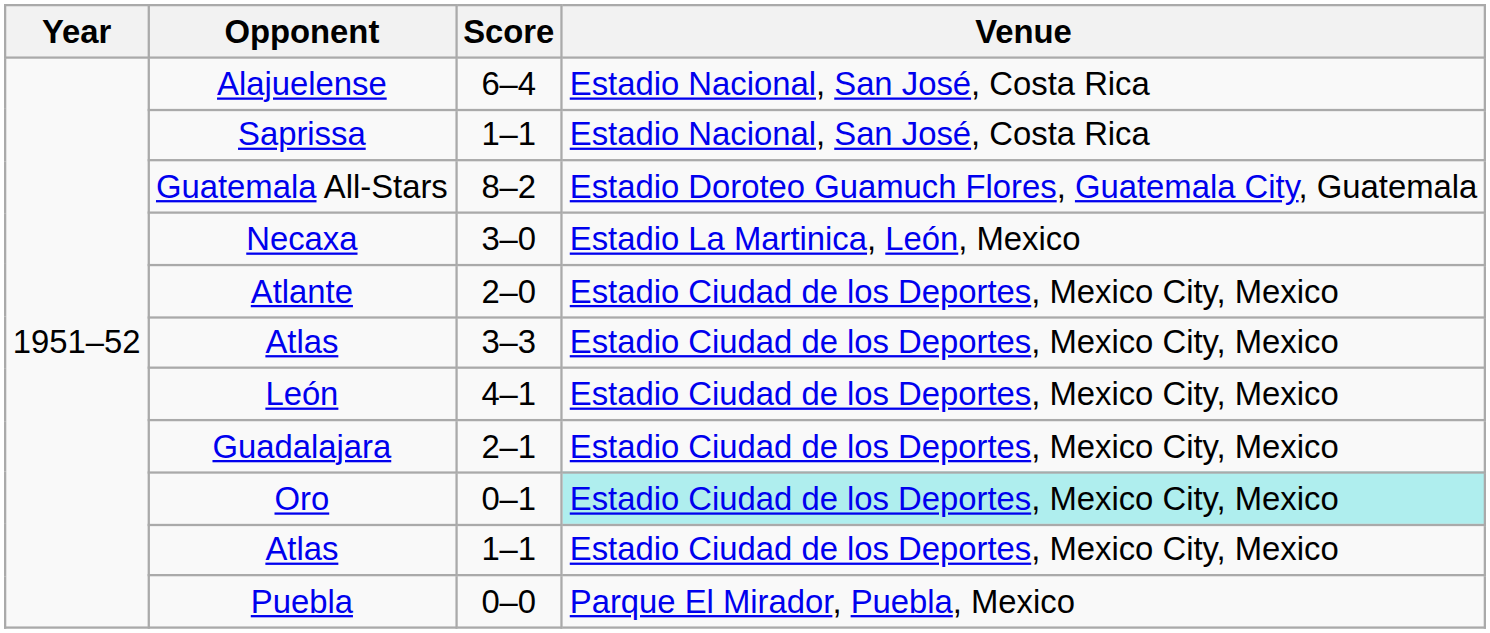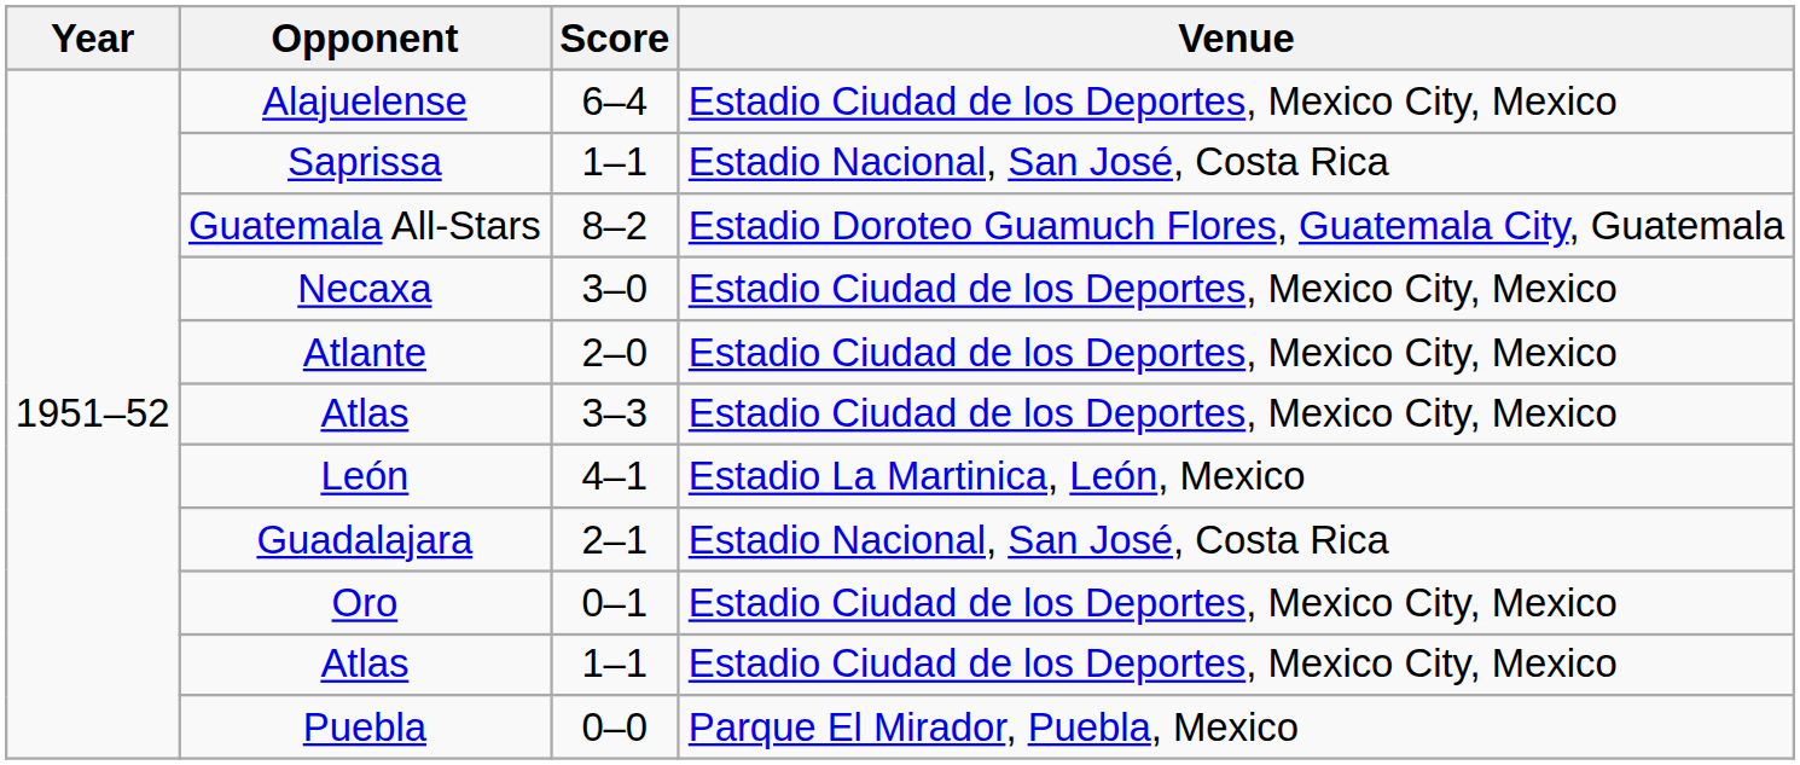 <table class="wikitable" style="font-size: 90%; text-align:left">
 <tr>
 <th>Year</th>
 <th>Opponent</th>
 <th>Score</th>
 <th>Venue</th>
 </tr>
 <tr>
 <td rowspan=11>1951–52</td>
 <td align=center> <a href='#'>Alajuelense</a></td>
 <td align=center>6–4</td>
-<td><a href='#'>Estadio Nacional</a>, <a href='#'>San José</a>, Costa Rica</td>
+<td><a href='#'>Estadio Ciudad de los Deportes</a>, Mexico City, Mexico</td>
 </tr>
 <tr>
 <td align=center> <a href='#'>Saprissa</a></td>
 <td align=center>1–1</td>
 <td><a href='#'>Estadio Nacional</a>, <a href='#'>San José</a>, Costa Rica</td>
 </tr>
 <tr>
 <td align=center> <a href='#'>Guatemala</a> All-Stars</td>
 <td align=center>8–2</td>
 <td><a href='#'>Estadio Doroteo Guamuch Flores</a>, <a href='#'>Guatemala City</a>, Guatemala</td>
 </tr>
 <tr>
 <td align=center> <a href='#'>Necaxa</a></td>
 <td align=center>3–0</td>
-<td><a href='#'>Estadio La Martinica</a>, <a href='#'>León</a>, Mexico</td>
+<td><a href='#'>Estadio Ciudad de los Deportes</a>, Mexico City, Mexico</td>
 </tr>
 <tr>
 <td align=center> <a href='#'>Atlante</a></td>
 <td align=center>2–0</td>
 <td><a href='#'>Estadio Ciudad de los Deportes</a>, Mexico City, Mexico</td>
 </tr>
 <tr>
 <td align=center> <a href='#'>Atlas</a></td>
 <td align=center>3–3</td>
 <td><a href='#'>Estadio Ciudad de los Deportes</a>, Mexico City, Mexico</td>
 </tr>
 <tr>
 <td align=center> <a href='#'>León</a></td>
 <td align=center>4–1</td>
-<td><a href='#'>Estadio Ciudad de los Deportes</a>, Mexico City, Mexico</td>
+<td><a href='#'>Estadio La Martinica</a>, <a href='#'>León</a>, Mexico</td>
 </tr>
 <tr>
 <td align=center> <a href='#'>Guadalajara</a></td>
 <td align=center>2–1</td>
-<td><a href='#'>Estadio Ciudad de los Deportes</a>, Mexico City, Mexico</td>
+<td><a href='#'>Estadio Nacional</a>, <a href='#'>San José</a>, Costa Rica</td>
 </tr>
 <tr>
 <td align=center> <a href='#'>Oro</a></td>
 <td align=center>0–1</td>
-<td style="background: paleturquoise;"><a href='#'>Estadio Ciudad de los Deportes</a>, Mexico City, Mexico</td>
+<td><a href='#'>Estadio Ciudad de los Deportes</a>, Mexico City, Mexico</td>
 </tr>
 <tr>
 <td align=center> <a href='#'>Atlas</a></td>
 <td align=center>1–1</td>
 <td><a href='#'>Estadio Ciudad de los Deportes</a>, Mexico City, Mexico</td>
 </tr>
 <tr>
 <td align=center> <a href='#'>Puebla</a></td>
 <td align=center>0–0</td>
 <td><a href='#'>Parque El Mirador</a>, <a href='#'>Puebla</a>, Mexico</td>
 </tr>
 </table>
